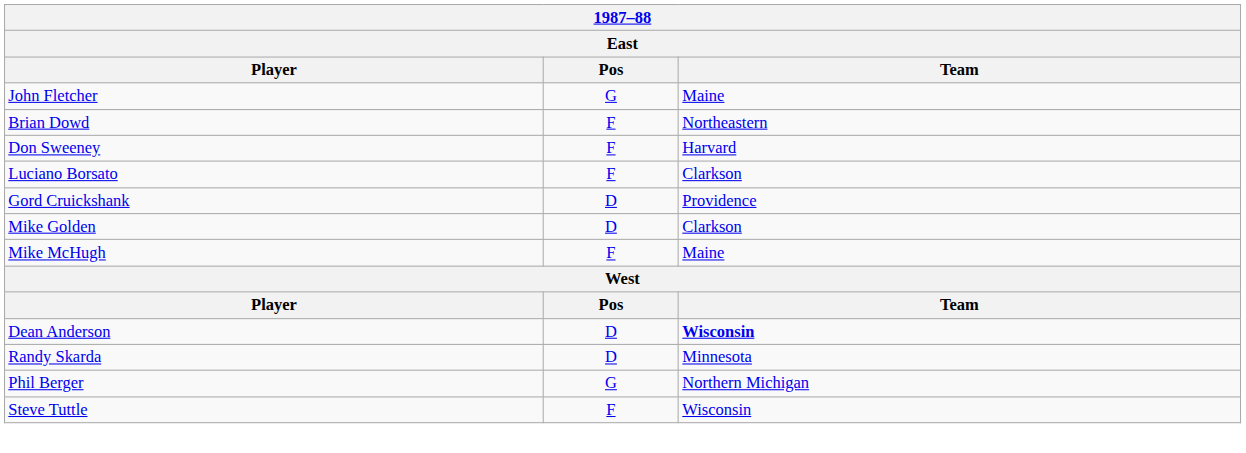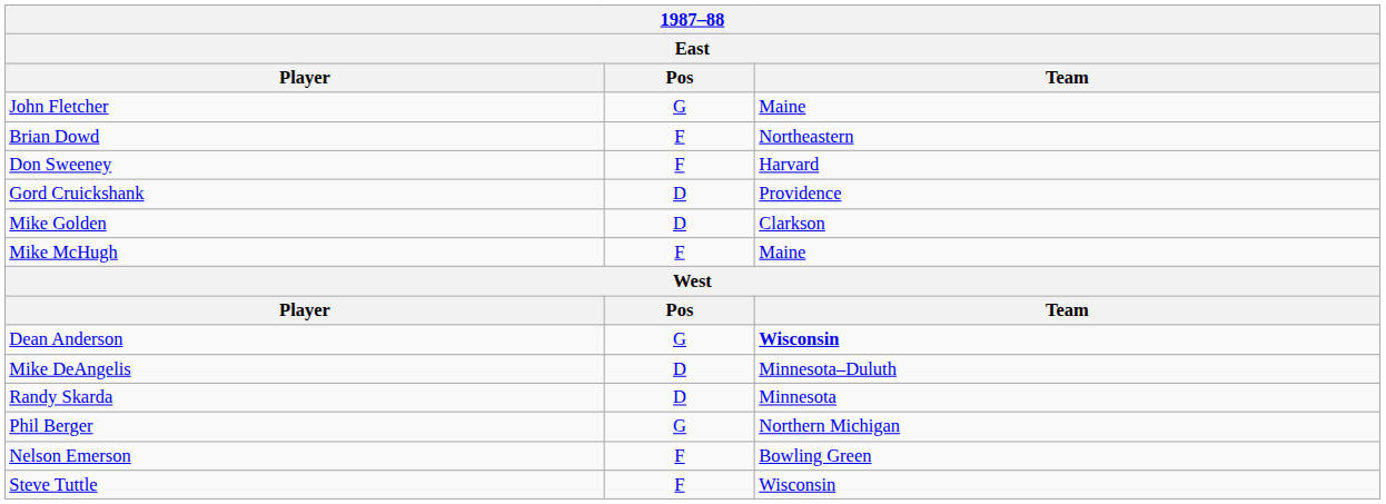 <table class="wikitable" width=95%>
 <tr>
 <th colspan=3><a href='#'>1987–88</a></th>
 </tr>
 <tr>
 <th colspan=3><strong>East</strong></th>
 </tr>
 <tr>
 <th>Player</th>
 <th>Pos</th>
 <th>Team</th>
 </tr>
 <tr>
 <td><a href='#'>John Fletcher</a></td>
 <td style="text-align:center;"><a href='#'>G</a></td>
 <td><a href='#'>Maine</a></td>
 </tr>
 <tr>
 <td><a href='#'>Brian Dowd</a></td>
 <td style="text-align:center;"><a href='#'>F</a></td>
 <td><a href='#'>Northeastern</a></td>
 </tr>
 <tr>
 <td><a href='#'>Don Sweeney</a></td>
 <td style="text-align:center;"><a href='#'>F</a></td>
 <td><a href='#'>Harvard</a></td>
 </tr>
 <tr>
-<td><a href='#'>Luciano Borsato</a></td>
-<td style="text-align:center;"><a href='#'>F</a></td>
-<td><a href='#'>Clarkson</a></td>
-</tr>
-<tr>
 <td><a href='#'>Gord Cruickshank</a></td>
 <td style="text-align:center;"><a href='#'>D</a></td>
 <td><a href='#'>Providence</a></td>
 </tr>
 <tr>
 <td><a href='#'>Mike Golden</a></td>
 <td style="text-align:center;"><a href='#'>D</a></td>
 <td><a href='#'>Clarkson</a></td>
 </tr>
 <tr>
 <td><a href='#'>Mike McHugh</a></td>
 <td style="text-align:center;"><a href='#'>F</a></td>
 <td><a href='#'>Maine</a></td>
 </tr>
 <tr>
 <th colspan=3><strong>West</strong></th>
 </tr>
 <tr>
 <th>Player</th>
 <th>Pos</th>
 <th>Team</th>
 </tr>
 <tr>
 <td><a href='#'>Dean Anderson</a></td>
+<td style="text-align:center;"><a href='#'>G</a></td>
+<td><strong><a href='#'>Wisconsin</a></strong></td>
+</tr>
+<tr>
+<td><a href='#'>Mike DeAngelis</a></td>
 <td style="text-align:center;"><a href='#'>D</a></td>
-<td><strong><a href='#'>Wisconsin</a></strong></td>
+<td><a href='#'>Minnesota–Duluth</a></td>
 </tr>
 <tr>
 <td><a href='#'>Randy Skarda</a></td>
 <td style="text-align:center;"><a href='#'>D</a></td>
 <td><a href='#'>Minnesota</a></td>
 </tr>
 <tr>
 <td><a href='#'>Phil Berger</a></td>
 <td style="text-align:center;"><a href='#'>G</a></td>
 <td><a href='#'>Northern Michigan</a></td>
 </tr>
 <tr>
+<td><a href='#'>Nelson Emerson</a></td>
+<td style="text-align:center;"><a href='#'>F</a></td>
+<td><a href='#'>Bowling Green</a></td>
+</tr>
+<tr>
 <td><a href='#'>Steve Tuttle</a></td>
 <td style="text-align:center;"><a href='#'>F</a></td>
 <td><a href='#'>Wisconsin</a></td>
 </tr>
 </table>
